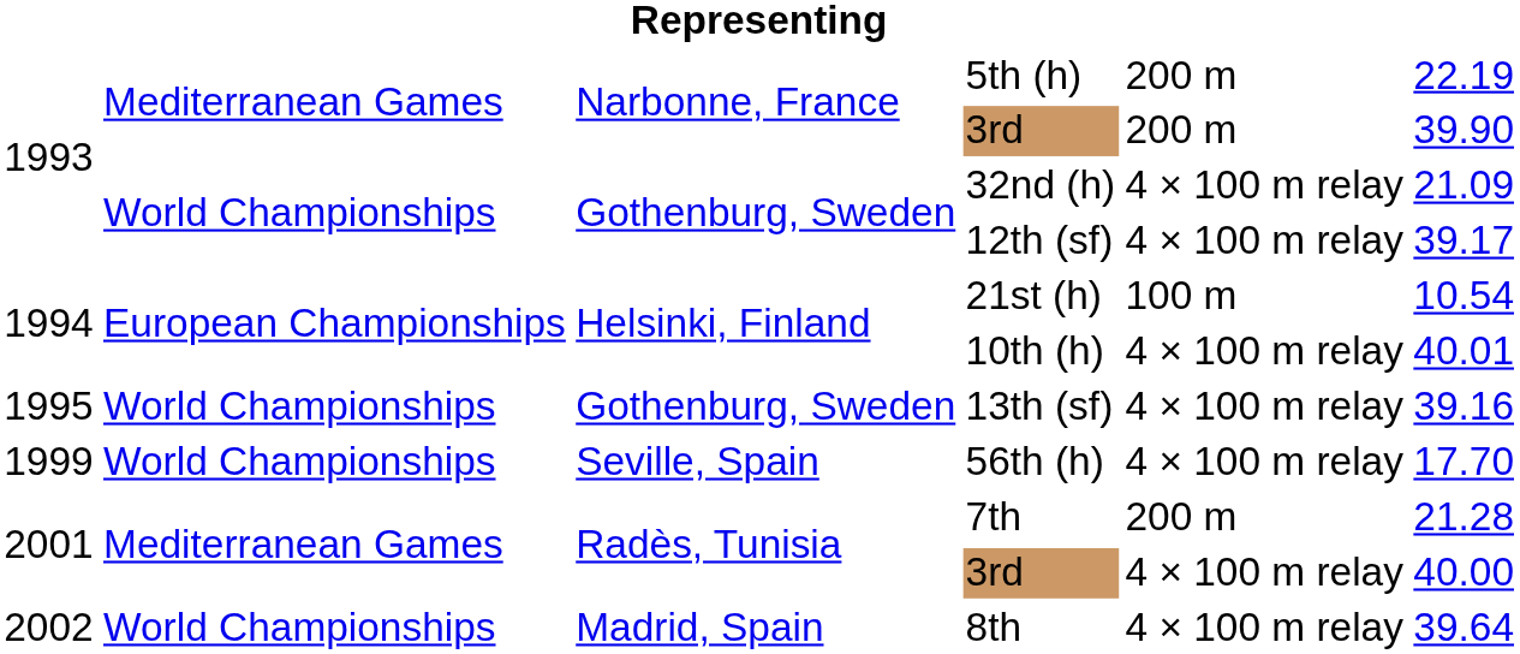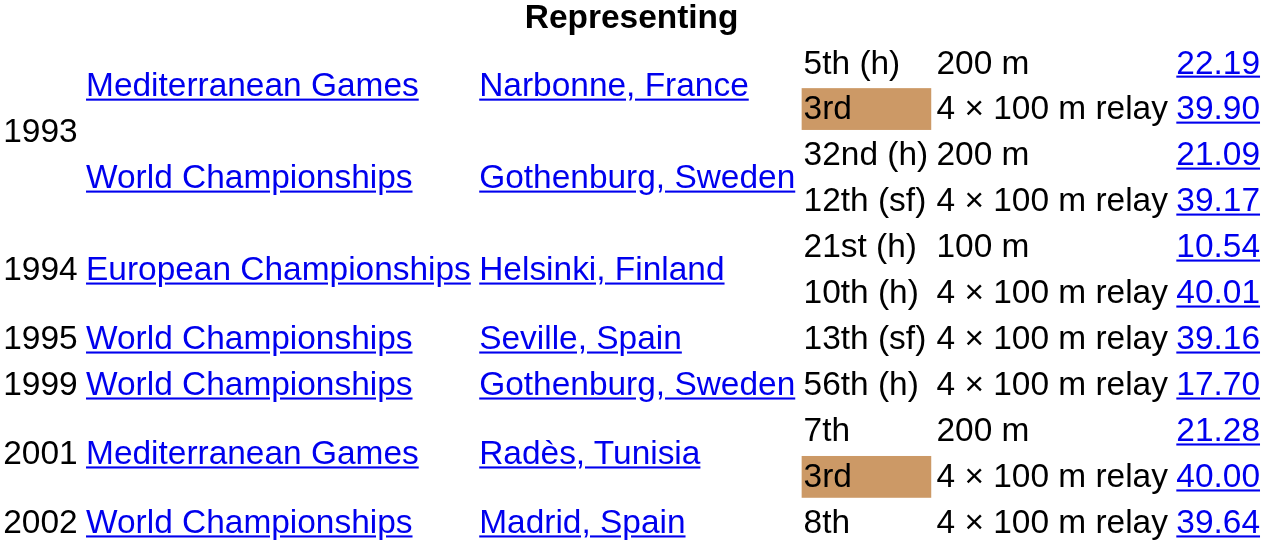 <table>
 <tr>
 <th colspan="6">Representing </th>
 </tr>
 <tr>
 <td rowspan=4>1993</td>
 <td rowspan=2><a href='#'>Mediterranean Games</a></td>
 <td rowspan=2><a href='#'>Narbonne, France</a></td>
 <td>5th (h)</td>
 <td>200 m</td>
 <td><a href='#'>22.19</a></td>
 </tr>
 <tr>
 <td bgcolor=cc9966>3rd</td>
-<td>200 m</td>
+<td>4 × 100 m relay</td>
 <td><a href='#'>39.90</a></td>
 </tr>
 <tr>
 <td rowspan=2><a href='#'>World Championships</a></td>
 <td rowspan=2><a href='#'>Gothenburg, Sweden</a></td>
 <td>32nd (h)</td>
-<td>4 × 100 m relay</td>
+<td>200 m</td>
 <td><a href='#'>21.09</a></td>
 </tr>
 <tr>
 <td>12th (sf)</td>
 <td>4 × 100 m relay</td>
 <td><a href='#'>39.17</a></td>
 </tr>
 <tr>
 <td rowspan=2>1994</td>
 <td rowspan=2><a href='#'>European Championships</a></td>
 <td rowspan=2><a href='#'>Helsinki, Finland</a></td>
 <td>21st (h)</td>
 <td>100 m</td>
 <td><a href='#'>10.54</a></td>
 </tr>
 <tr>
 <td>10th (h)</td>
 <td>4 × 100 m relay</td>
 <td><a href='#'>40.01</a></td>
 </tr>
 <tr>
 <td>1995</td>
 <td><a href='#'>World Championships</a></td>
-<td><a href='#'>Gothenburg, Sweden</a></td>
+<td><a href='#'>Seville, Spain</a></td>
 <td>13th (sf)</td>
 <td>4 × 100 m relay</td>
 <td><a href='#'>39.16</a></td>
 </tr>
 <tr>
 <td>1999</td>
 <td><a href='#'>World Championships</a></td>
-<td><a href='#'>Seville, Spain</a></td>
+<td><a href='#'>Gothenburg, Sweden</a></td>
 <td>56th (h)</td>
 <td>4 × 100 m relay</td>
 <td><a href='#'>17.70</a></td>
 </tr>
 <tr>
 <td rowspan=2>2001</td>
 <td rowspan=2><a href='#'>Mediterranean Games</a></td>
 <td rowspan=2><a href='#'>Radès, Tunisia</a></td>
 <td>7th</td>
 <td>200 m</td>
 <td><a href='#'>21.28</a></td>
 </tr>
 <tr>
 <td bgcolor=cc9966>3rd</td>
 <td>4 × 100 m relay</td>
 <td><a href='#'>40.00</a></td>
 </tr>
 <tr>
 <td>2002</td>
 <td><a href='#'>World Championships</a></td>
 <td><a href='#'>Madrid, Spain</a></td>
 <td>8th</td>
 <td>4 × 100 m relay</td>
 <td><a href='#'>39.64</a></td>
 </tr>
 </table>
